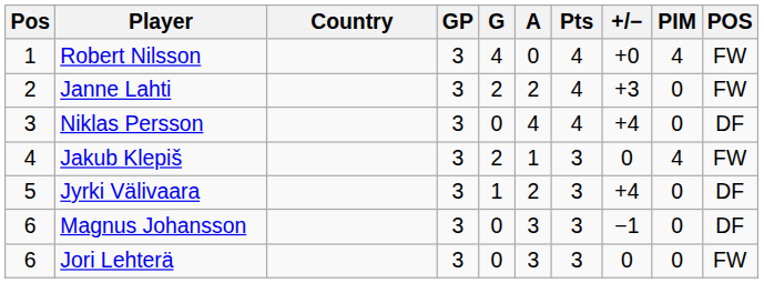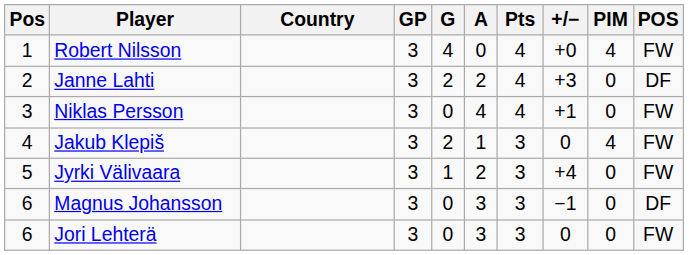 <table class="wikitable sortable" style="text-align: center;">
 <tr>
 <th width=30>Pos</th>
 <th width=150>Player</th>
 <th width=120>Country</th>
 <th width=20>GP</th>
 <th width=20>G</th>
 <th width=20>A</th>
 <th width=30>Pts</th>
 <th width=30>+/−</th>
 <th width=30>PIM</th>
 <th width=30>POS</th>
 </tr>
 <tr>
 <td>1</td>
 <td align=left><a href='#'>Robert Nilsson</a></td>
 <td align=left></td>
 <td>3</td>
 <td>4</td>
 <td>0</td>
 <td>4</td>
 <td>+0</td>
 <td>4</td>
 <td>FW</td>
 </tr>
 <tr>
 <td>2</td>
 <td align=left><a href='#'>Janne Lahti</a></td>
 <td align=left></td>
 <td>3</td>
 <td>2</td>
 <td>2</td>
 <td>4</td>
 <td>+3</td>
 <td>0</td>
-<td>FW</td>
+<td>DF</td>
 </tr>
 <tr>
 <td>3</td>
 <td align=left><a href='#'>Niklas Persson</a></td>
 <td align=left></td>
 <td>3</td>
 <td>0</td>
 <td>4</td>
 <td>4</td>
-<td>+4</td>
+<td>+1</td>
 <td>0</td>
-<td>DF</td>
+<td>FW</td>
 </tr>
 <tr>
 <td>4</td>
 <td align=left><a href='#'>Jakub Klepiš</a></td>
 <td align=left></td>
 <td>3</td>
 <td>2</td>
 <td>1</td>
 <td>3</td>
 <td>0</td>
 <td>4</td>
 <td>FW</td>
 </tr>
 <tr>
 <td>5</td>
 <td align=left><a href='#'>Jyrki Välivaara</a></td>
 <td align=left></td>
 <td>3</td>
 <td>1</td>
 <td>2</td>
 <td>3</td>
 <td>+4</td>
 <td>0</td>
-<td>DF</td>
+<td>FW</td>
 </tr>
 <tr>
 <td>6</td>
 <td align=left><a href='#'>Magnus Johansson</a></td>
 <td align=left></td>
 <td>3</td>
 <td>0</td>
 <td>3</td>
 <td>3</td>
 <td>−1</td>
 <td>0</td>
 <td>DF</td>
 </tr>
 <tr>
 <td>6</td>
 <td align=left><a href='#'>Jori Lehterä</a></td>
 <td align=left></td>
 <td>3</td>
 <td>0</td>
 <td>3</td>
 <td>3</td>
 <td>0</td>
 <td>0</td>
 <td>FW</td>
 </tr>
 </table>
